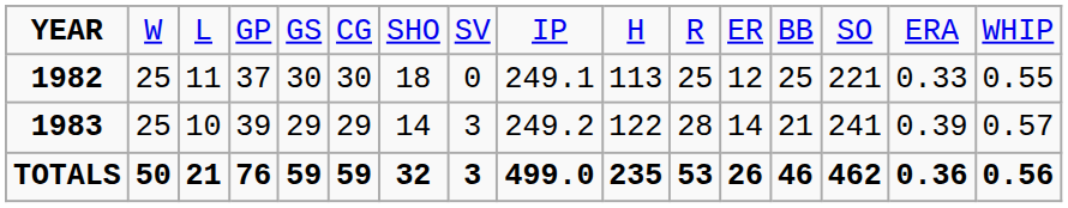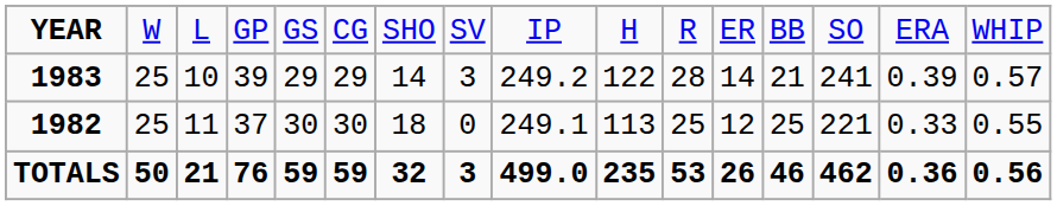 <table class="wikitable" style="text-align:center;">
 <tr>
 <td><strong>YEAR</strong></td>
 <td><a href='#'>W</a></td>
 <td><a href='#'>L</a></td>
 <td><a href='#'>GP</a></td>
 <td><a href='#'>GS</a></td>
 <td><a href='#'>CG</a></td>
 <td><a href='#'>SHO</a></td>
 <td><a href='#'>SV</a></td>
 <td><a href='#'>IP</a></td>
 <td><a href='#'>H</a></td>
 <td><a href='#'>R</a></td>
 <td><a href='#'>ER</a></td>
 <td><a href='#'>BB</a></td>
 <td><a href='#'>SO</a></td>
 <td><a href='#'>ERA</a></td>
 <td><a href='#'>WHIP</a></td>
 </tr>
 <tr>
+<td><strong>1983</strong></td>
+<td>25</td>
+<td>10</td>
+<td>39</td>
+<td>29</td>
+<td>29</td>
+<td>14</td>
+<td>3</td>
+<td>249.2</td>
+<td>122</td>
+<td>28</td>
+<td>14</td>
+<td>21</td>
+<td>241</td>
+<td>0.39</td>
+<td>0.57</td>
+</tr>
+<tr>
 <td><strong>1982</strong></td>
 <td>25</td>
 <td>11</td>
 <td>37</td>
 <td>30</td>
 <td>30</td>
 <td>18</td>
 <td>0</td>
 <td>249.1</td>
 <td>113</td>
 <td>25</td>
 <td>12</td>
 <td>25</td>
 <td>221</td>
 <td>0.33</td>
 <td>0.55</td>
-</tr>
-<tr>
-<td><strong>1983</strong></td>
-<td>25</td>
-<td>10</td>
-<td>39</td>
-<td>29</td>
-<td>29</td>
-<td>14</td>
-<td>3</td>
-<td>249.2</td>
-<td>122</td>
-<td>28</td>
-<td>14</td>
-<td>21</td>
-<td>241</td>
-<td>0.39</td>
-<td>0.57</td>
 </tr>
 <tr>
 <td><strong>TOTALS</strong></td>
 <td><strong>50</strong></td>
 <td><strong>21</strong></td>
 <td><strong>76</strong></td>
 <td><strong>59</strong></td>
 <td><strong>59</strong></td>
 <td><strong>32</strong></td>
 <td><strong>3</strong></td>
 <td><strong>499.0</strong></td>
 <td><strong>235</strong></td>
 <td><strong>53</strong></td>
 <td><strong>26</strong></td>
 <td><strong>46</strong></td>
 <td><strong>462</strong></td>
 <td><strong>0.36</strong></td>
 <td><strong>0.56</strong></td>
 </tr>
 </table>
